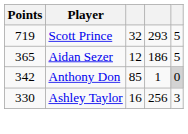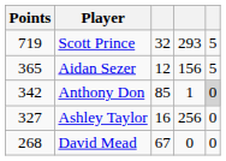 <table class="wikitable">
 <tr>
 <th>Points</th>
 <th>Player</th>
 <th></th>
 <th></th>
 <th></th>
 </tr>
 <tr>
 <td style="text-align:center;">719</td>
 <td><a href='#'>Scott Prince</a></td>
 <td style="text-align:center;">32</td>
 <td style="text-align:center;">293</td>
 <td style="text-align:center;">5</td>
 </tr>
 <tr>
 <td style="text-align:center;">365</td>
 <td><a href='#'>Aidan Sezer</a></td>
 <td style="text-align:center;">12</td>
-<td style="text-align:center;">186</td>
+<td style="text-align:center;">156</td>
 <td style="text-align:center;">5</td>
 </tr>
 <tr>
 <td style="text-align:center;">342</td>
 <td><a href='#'>Anthony Don</a></td>
 <td style="text-align:center;">85</td>
 <td style="text-align:center;">1</td>
 <td style="background: lightgrey; text-align:center;">0</td>
 </tr>
 <tr>
-<td style="text-align:center;">330</td>
+<td style="text-align:center;">327</td>
 <td><a href='#'>Ashley Taylor</a></td>
 <td style="text-align:center;">16</td>
 <td style="text-align:center;">256</td>
-<td style="text-align:center;">3</td>
+<td style="text-align:center;">0</td>
+</tr>
+<tr>
+<td style="text-align:center;">268</td>
+<td><a href='#'>David Mead</a></td>
+<td style="text-align:center;">67</td>
+<td style="text-align:center;">0</td>
+<td style="text-align:center;">0</td>
 </tr>
 </table>
